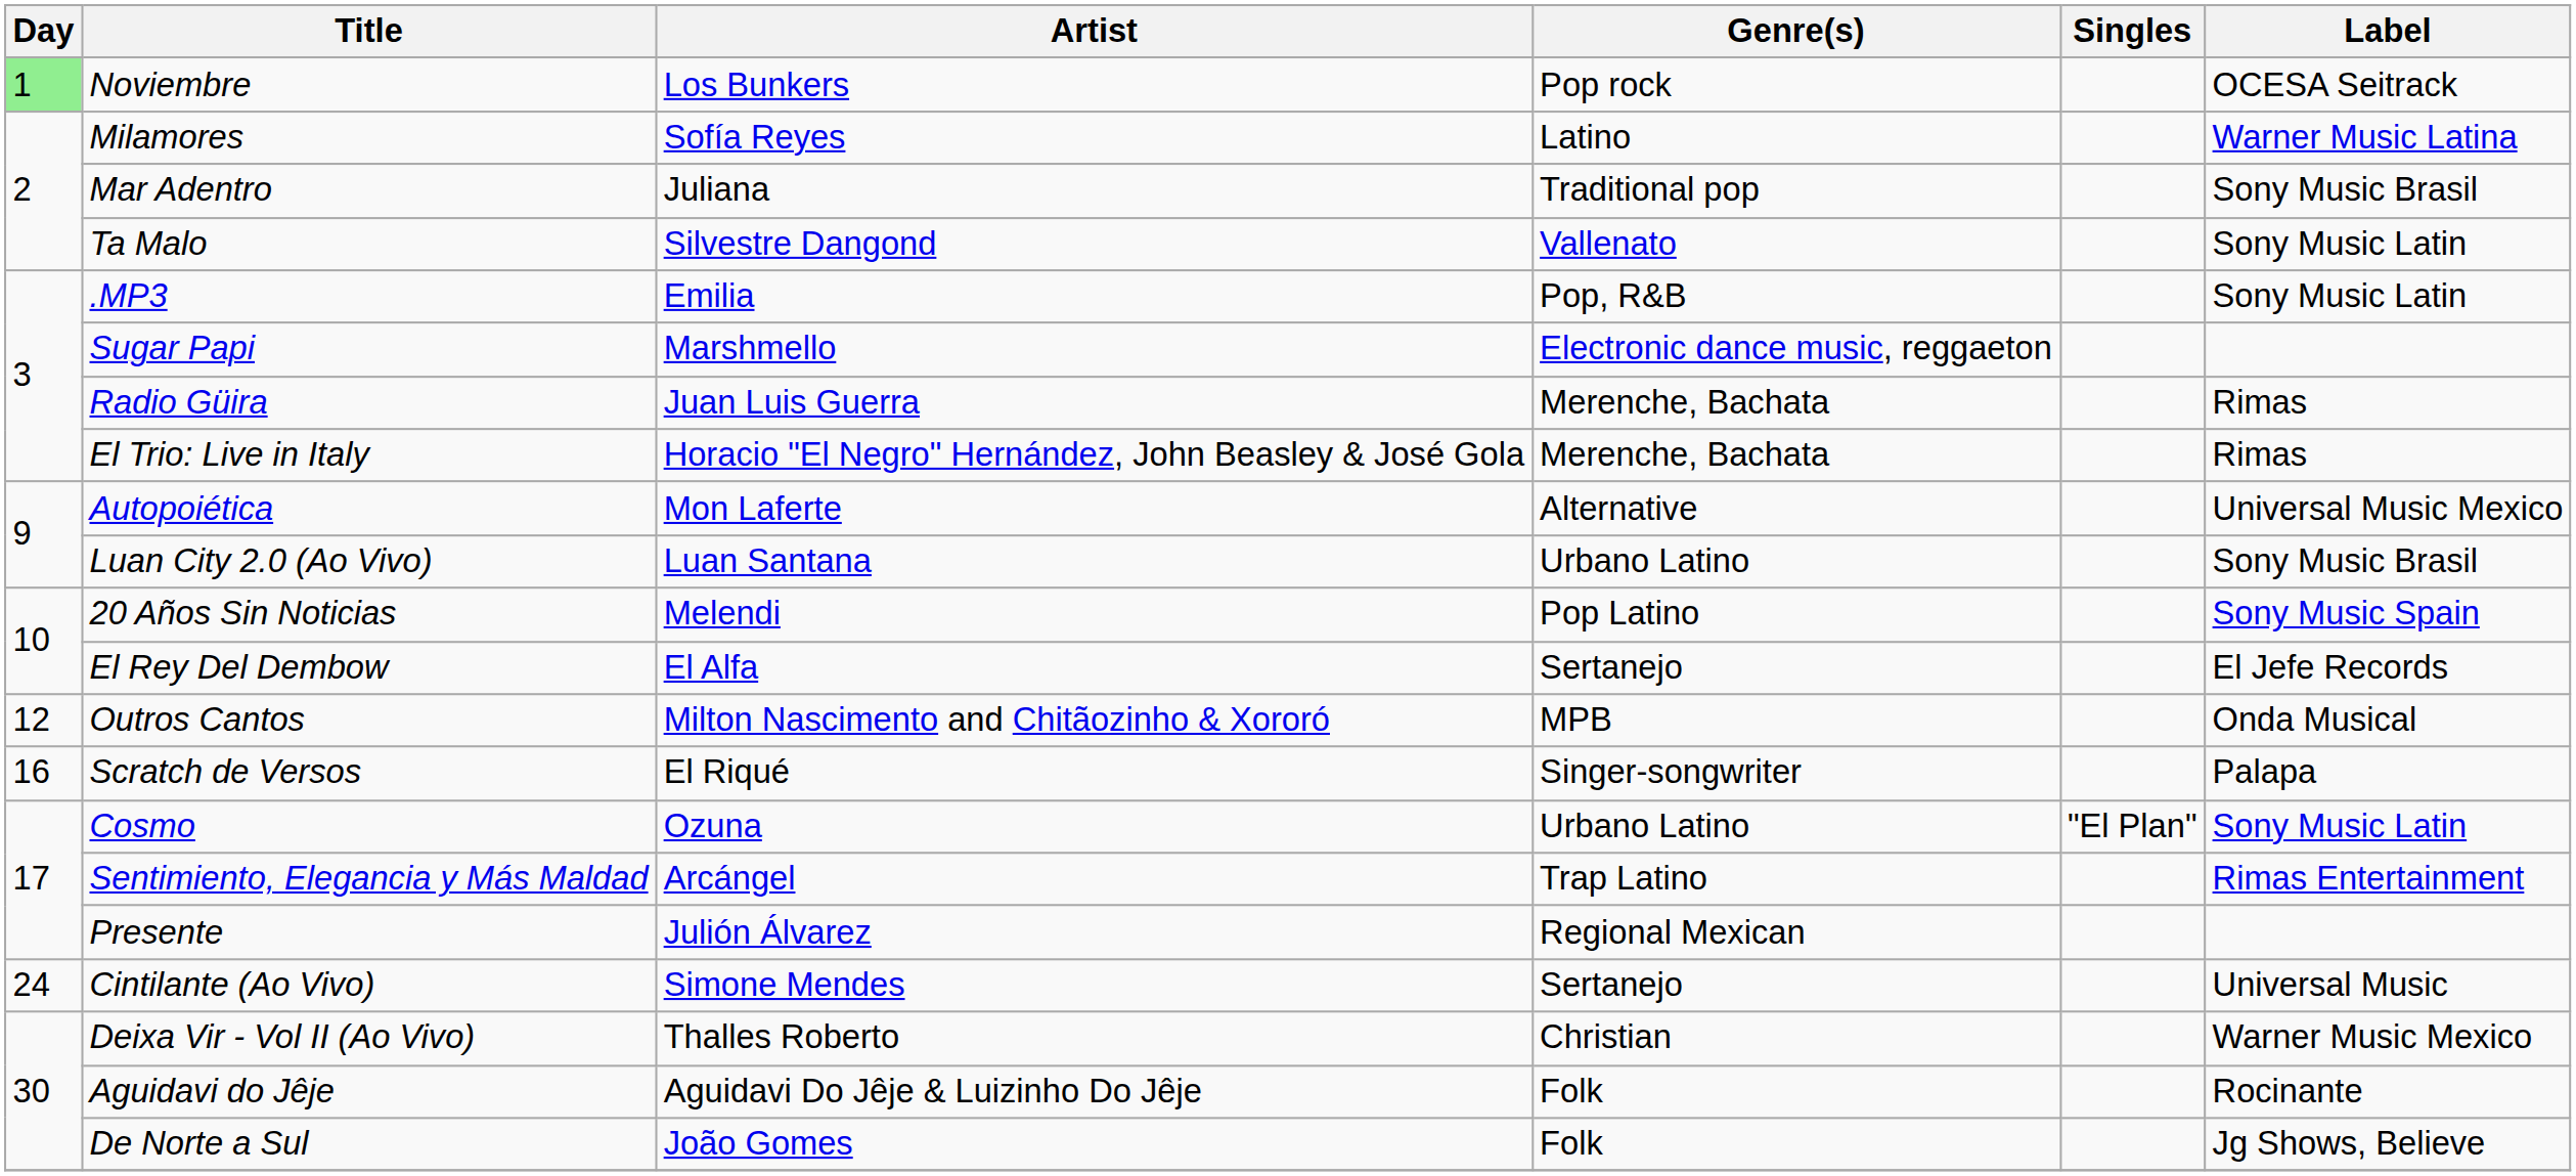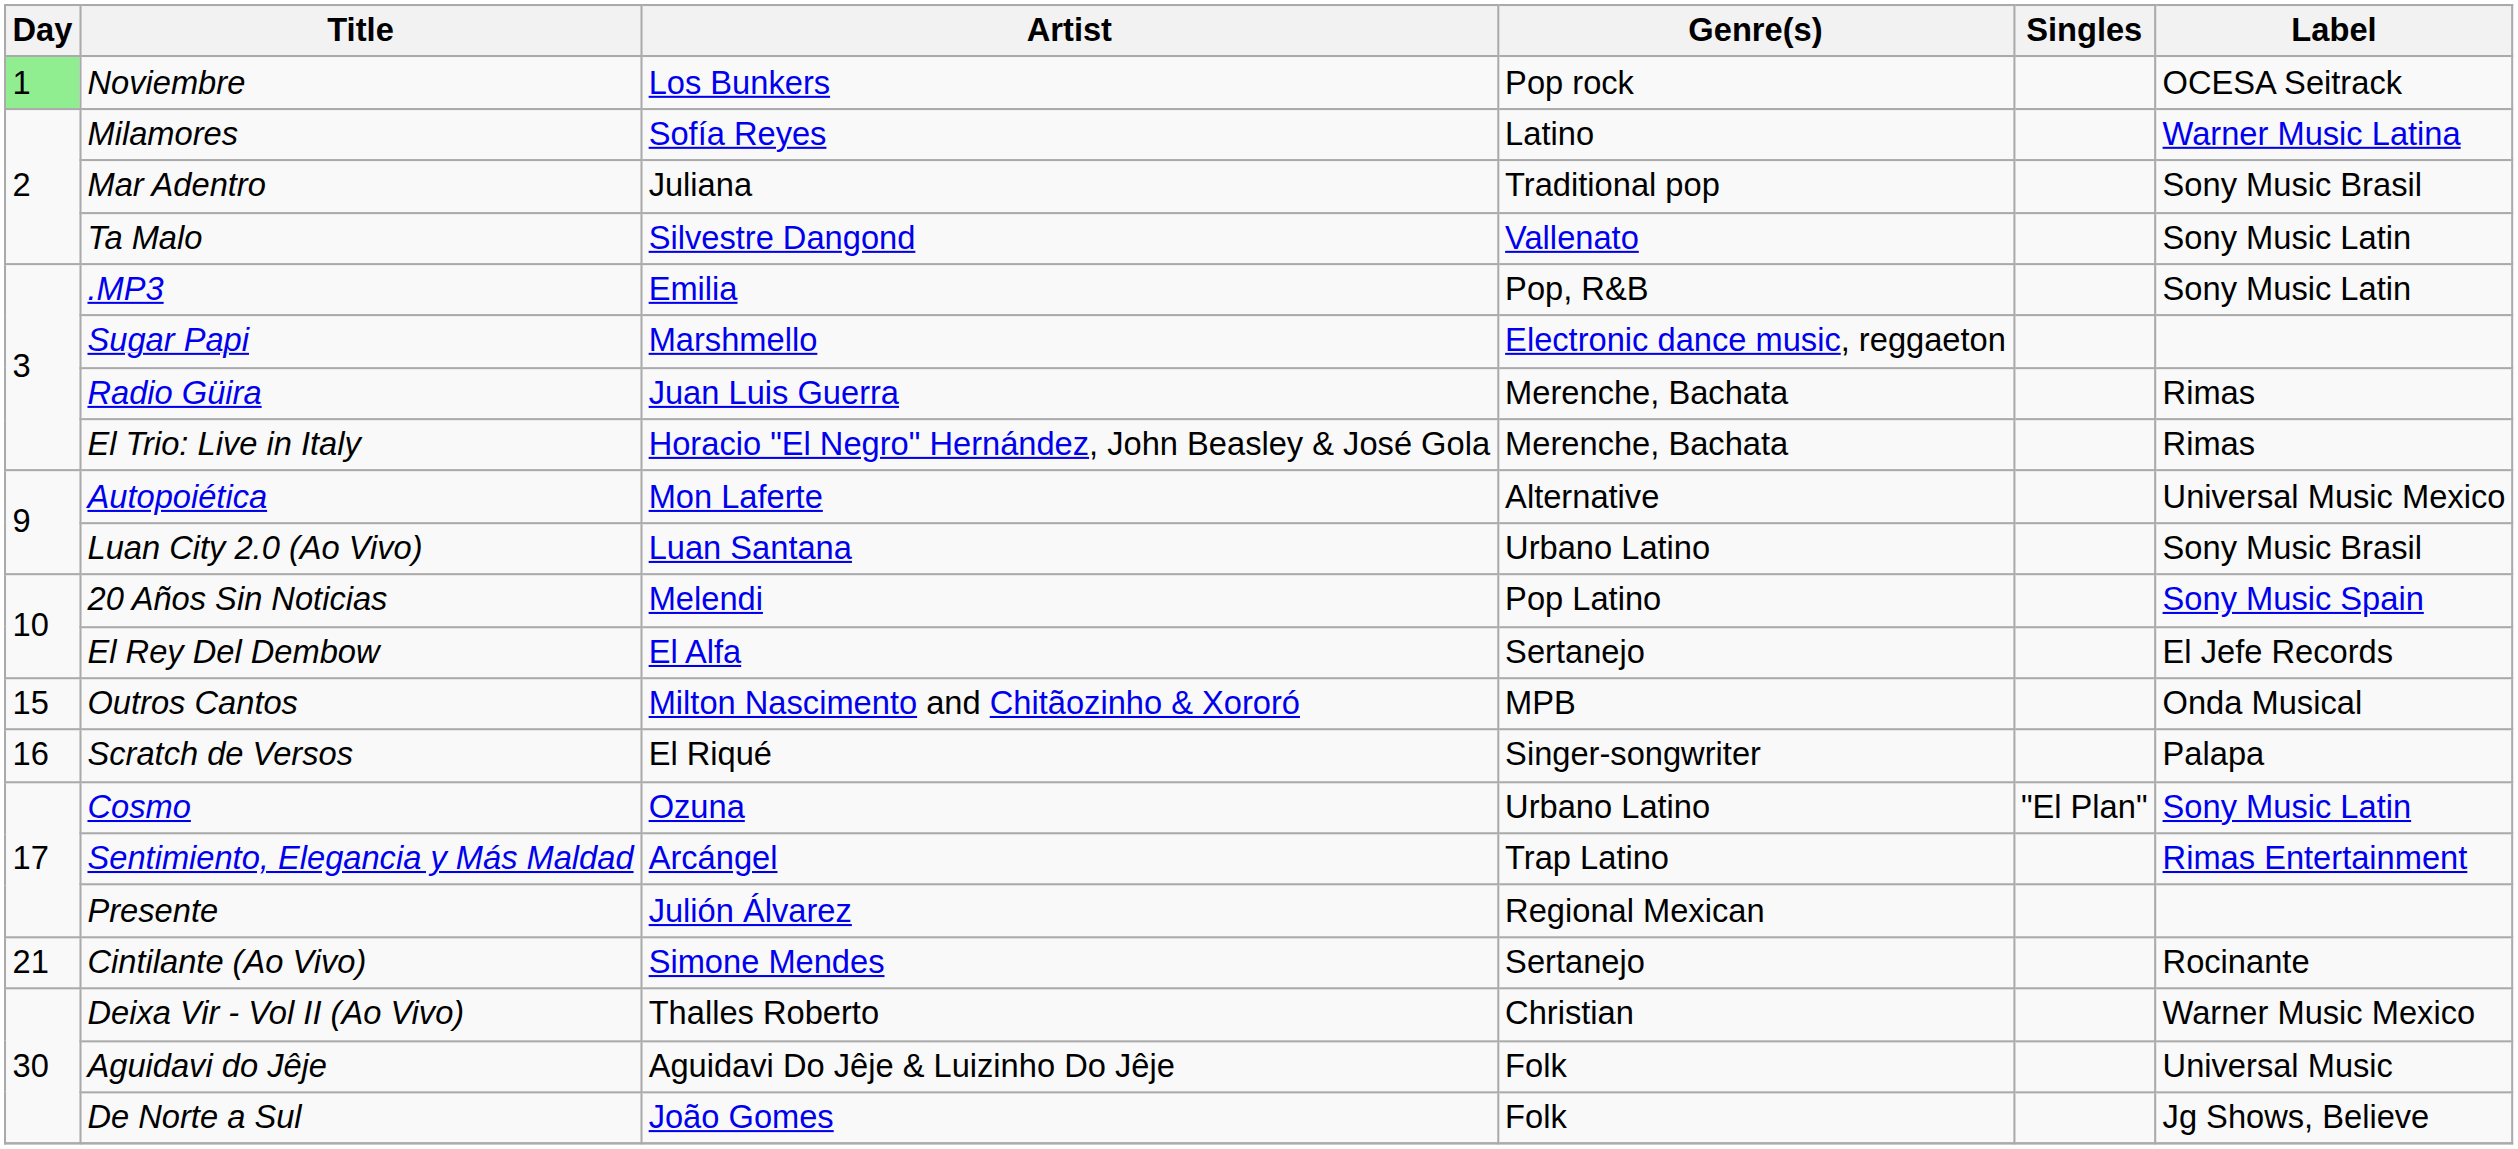 <table class="wikitable sortable" style="text-align: left;">
 <tr>
 <th>Day</th>
 <th>Title</th>
 <th>Artist</th>
 <th>Genre(s)</th>
 <th>Singles</th>
 <th>Label</th>
 </tr>
 <tr>
 <td style="background: lightgreen;">1</td>
 <td><em>Noviembre</em></td>
 <td><a href='#'>Los Bunkers</a></td>
 <td>Pop rock</td>
 <td></td>
 <td>OCESA Seitrack</td>
 </tr>
 <tr>
 <td rowspan="3">2</td>
 <td><em>Milamores</em></td>
 <td><a href='#'>Sofía Reyes</a></td>
 <td>Latino</td>
 <td></td>
 <td><a href='#'>Warner Music Latina</a></td>
 </tr>
 <tr>
 <td><em>Mar Adentro</em></td>
 <td>Juliana</td>
 <td>Traditional pop</td>
 <td></td>
 <td>Sony Music Brasil</td>
 </tr>
 <tr>
 <td><em>Ta Malo</em></td>
 <td><a href='#'>Silvestre Dangond</a></td>
 <td><a href='#'>Vallenato</a></td>
 <td></td>
 <td>Sony Music Latin</td>
 </tr>
 <tr>
 <td rowspan="4">3</td>
 <td><em><a href='#'>.MP3</a></em></td>
 <td><a href='#'>Emilia</a></td>
 <td>Pop, R&B</td>
 <td></td>
 <td>Sony Music Latin</td>
 </tr>
 <tr>
 <td><em><a href='#'>Sugar Papi</a></em></td>
 <td><a href='#'>Marshmello</a></td>
 <td><a href='#'>Electronic dance music</a>, reggaeton</td>
 <td></td>
 <td></td>
 </tr>
 <tr>
 <td><em><a href='#'>Radio Güira</a></em></td>
 <td><a href='#'>Juan Luis Guerra</a></td>
 <td>Merenche, Bachata</td>
 <td></td>
 <td>Rimas</td>
 </tr>
 <tr>
 <td><em>El Trio: Live in Italy</em></td>
 <td><a href='#'>Horacio "El Negro" Hernández</a>, John Beasley & José Gola</td>
 <td>Merenche, Bachata</td>
 <td></td>
 <td>Rimas</td>
 </tr>
 <tr>
 <td rowspan="2">9</td>
 <td><em><a href='#'>Autopoiética</a></em></td>
 <td><a href='#'>Mon Laferte</a></td>
 <td>Alternative</td>
 <td></td>
 <td>Universal Music Mexico</td>
 </tr>
 <tr>
 <td><em>Luan City 2.0 (Ao Vivo)</em></td>
 <td><a href='#'>Luan Santana</a></td>
 <td>Urbano Latino</td>
 <td></td>
 <td>Sony Music Brasil</td>
 </tr>
 <tr>
 <td rowspan="2">10</td>
 <td><em>20 Años Sin Noticias</em></td>
 <td><a href='#'>Melendi</a></td>
 <td>Pop Latino</td>
 <td></td>
 <td><a href='#'>Sony Music Spain</a></td>
 </tr>
 <tr>
 <td><em>El Rey Del Dembow</em></td>
 <td><a href='#'>El Alfa</a></td>
 <td>Sertanejo</td>
 <td></td>
 <td>El Jefe Records</td>
 </tr>
 <tr>
-<td>12</td>
+<td>15</td>
 <td><em>Outros Cantos</em></td>
 <td><a href='#'>Milton Nascimento</a> and <a href='#'>Chitãozinho & Xororó</a></td>
 <td>MPB</td>
 <td></td>
 <td>Onda Musical</td>
 </tr>
 <tr>
 <td>16</td>
 <td><em>Scratch de Versos</em></td>
 <td>El Riqué</td>
 <td>Singer-songwriter</td>
 <td></td>
 <td>Palapa</td>
 </tr>
 <tr>
 <td rowspan="3">17</td>
 <td><em><a href='#'>Cosmo</a></em></td>
 <td><a href='#'>Ozuna</a></td>
 <td>Urbano Latino</td>
 <td>"El Plan"</td>
 <td><a href='#'>Sony Music Latin</a></td>
 </tr>
 <tr>
 <td><em><a href='#'>Sentimiento, Elegancia y Más Maldad</a></em></td>
 <td><a href='#'>Arcángel</a></td>
 <td>Trap Latino</td>
 <td></td>
 <td><a href='#'>Rimas Entertainment</a></td>
 </tr>
 <tr>
 <td><em>Presente</em></td>
 <td><a href='#'>Julión Álvarez</a></td>
 <td>Regional Mexican</td>
 <td></td>
 <td></td>
 </tr>
 <tr>
-<td>24</td>
+<td>21</td>
 <td><em>Cintilante (Ao Vivo)</em></td>
 <td><a href='#'>Simone Mendes</a></td>
 <td>Sertanejo</td>
 <td></td>
-<td>Universal Music</td>
+<td>Rocinante</td>
 </tr>
 <tr>
 <td rowspan="3">30</td>
 <td><em>Deixa Vir - Vol II (Ao Vivo)</em></td>
 <td>Thalles Roberto</td>
 <td>Christian</td>
 <td></td>
 <td>Warner Music Mexico</td>
 </tr>
 <tr>
 <td><em>Aguidavi do Jêje</em></td>
 <td>Aguidavi Do Jêje & Luizinho Do Jêje</td>
 <td>Folk</td>
 <td></td>
-<td>Rocinante</td>
+<td>Universal Music</td>
 </tr>
 <tr>
 <td><em>De Norte a Sul</em></td>
 <td><a href='#'>João Gomes</a></td>
 <td>Folk</td>
 <td></td>
 <td>Jg Shows, Believe</td>
 </tr>
 <tr>
 </tr>
 </table>
